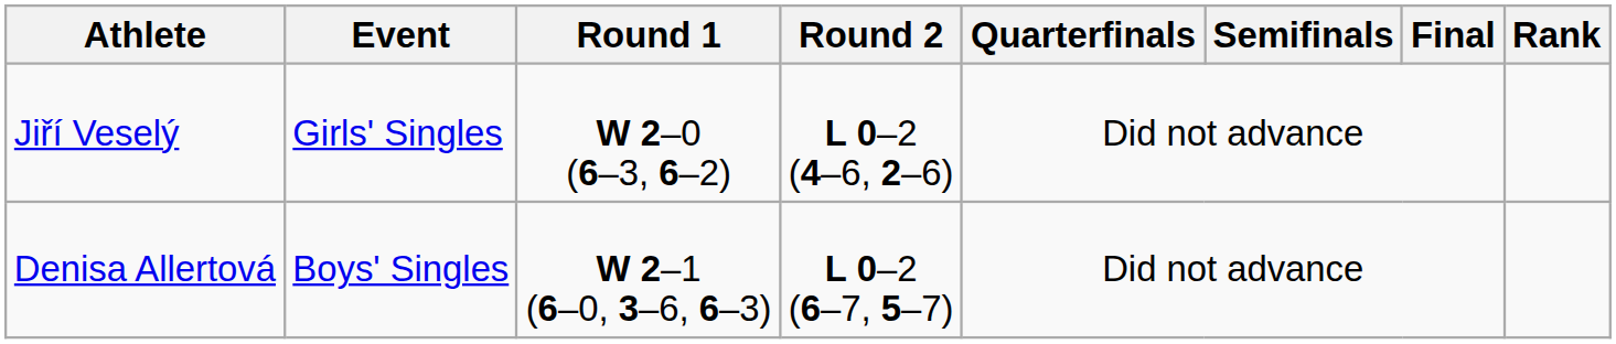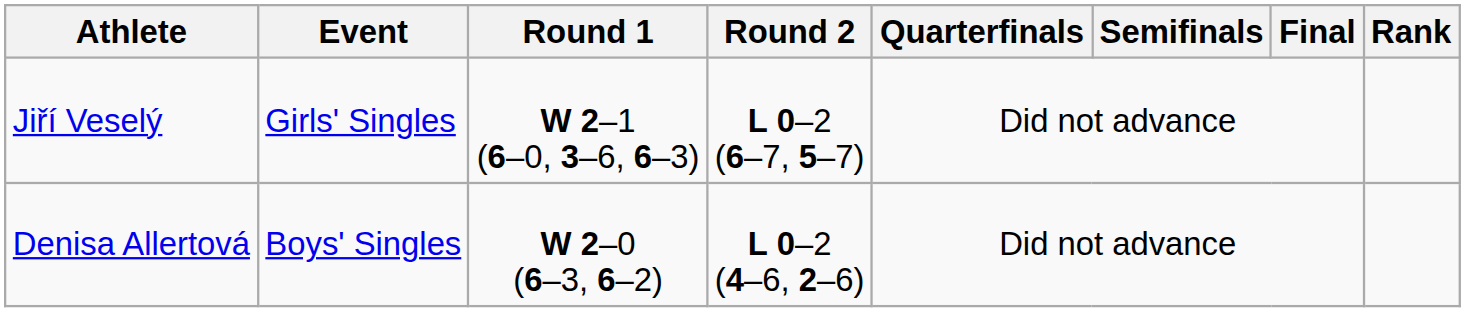 <table class=wikitable style="font-size:90%">
 <tr>
 <th>Athlete</th>
 <th>Event</th>
 <th>Round 1</th>
 <th>Round 2</th>
 <th>Quarterfinals</th>
 <th>Semifinals</th>
 <th>Final</th>
 <th>Rank</th>
 </tr>
 <tr>
 <td><a href='#'>Jiří Veselý</a></td>
 <td><a href='#'>Girls' Singles</a></td>
-<td align=center><br><strong>W</strong> <strong>2</strong>–0<br> (<strong>6</strong>–3, <strong>6</strong>–2)</td>
-<td align=center><br><strong>L</strong> <strong>0</strong>–2<br> (<strong>4</strong>–6, <strong>2</strong>–6)</td>
+<td align=center><br><strong>W</strong> <strong>2</strong>–1<br> (<strong>6</strong>–0, <strong>3</strong>–6, <strong>6</strong>–3)</td>
+<td align=center><br><strong>L</strong> <strong>0</strong>–2<br> (<strong>6</strong>–7, <strong>5</strong>–7)</td>
 <td colspan=3 align=center>Did not advance</td>
 <td align=center></td>
 </tr>
 <tr>
 <td><a href='#'>Denisa Allertová</a></td>
 <td><a href='#'>Boys' Singles</a></td>
-<td align=center><br><strong>W</strong> <strong>2</strong>–1<br> (<strong>6</strong>–0, <strong>3</strong>–6, <strong>6</strong>–3)</td>
-<td align=center><br><strong>L</strong> <strong>0</strong>–2<br> (<strong>6</strong>–7, <strong>5</strong>–7)</td>
+<td align=center><br><strong>W</strong> <strong>2</strong>–0<br> (<strong>6</strong>–3, <strong>6</strong>–2)</td>
+<td align=center><br><strong>L</strong> <strong>0</strong>–2<br> (<strong>4</strong>–6, <strong>2</strong>–6)</td>
 <td colspan=3 align=center>Did not advance</td>
 <td align=center></td>
 </tr>
 </table>
